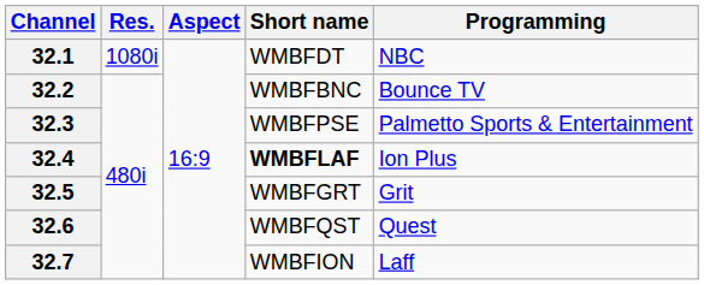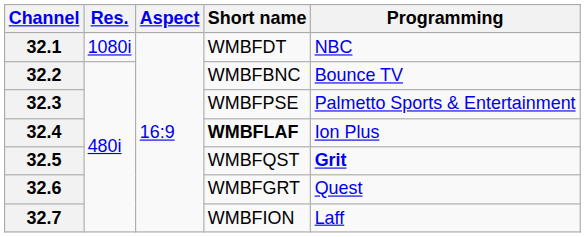 <table class="wikitable">
 <tr>
 <th scope = "col"><a href='#'>Channel</a></th>
 <th scope = "col"><a href='#'>Res.</a></th>
 <th scope = "col"><a href='#'>Aspect</a></th>
 <th scope = "col">Short name</th>
 <th scope = "col">Programming</th>
 </tr>
 <tr>
 <th scope = "row">32.1</th>
 <td><a href='#'>1080i</a></td>
 <td rowspan="7"><a href='#'>16:9</a></td>
 <td>WMBFDT</td>
 <td><a href='#'>NBC</a></td>
 </tr>
 <tr>
 <th scope = "row">32.2</th>
 <td rowspan="6"><a href='#'>480i</a></td>
 <td>WMBFBNC</td>
 <td><a href='#'>Bounce TV</a></td>
 </tr>
 <tr>
 <th scope = "row">32.3</th>
 <td>WMBFPSE</td>
 <td><a href='#'>Palmetto Sports & Entertainment</a></td>
 </tr>
 <tr>
 <th scope = "row">32.4</th>
 <td><strong>WMBFLAF</strong></td>
 <td><a href='#'>Ion Plus</a></td>
 </tr>
 <tr>
 <th scope = "row">32.5</th>
-<td>WMBFGRT</td>
-<td><a href='#'>Grit</a></td>
+<td>WMBFQST</td>
+<td><strong><a href='#'>Grit</a></strong></td>
 </tr>
 <tr>
 <th scope = "row">32.6</th>
-<td>WMBFQST</td>
+<td>WMBFGRT</td>
 <td><a href='#'>Quest</a></td>
 </tr>
 <tr>
 <th scope = "row">32.7</th>
 <td>WMBFION</td>
 <td><a href='#'>Laff</a></td>
 </tr>
 </table>
